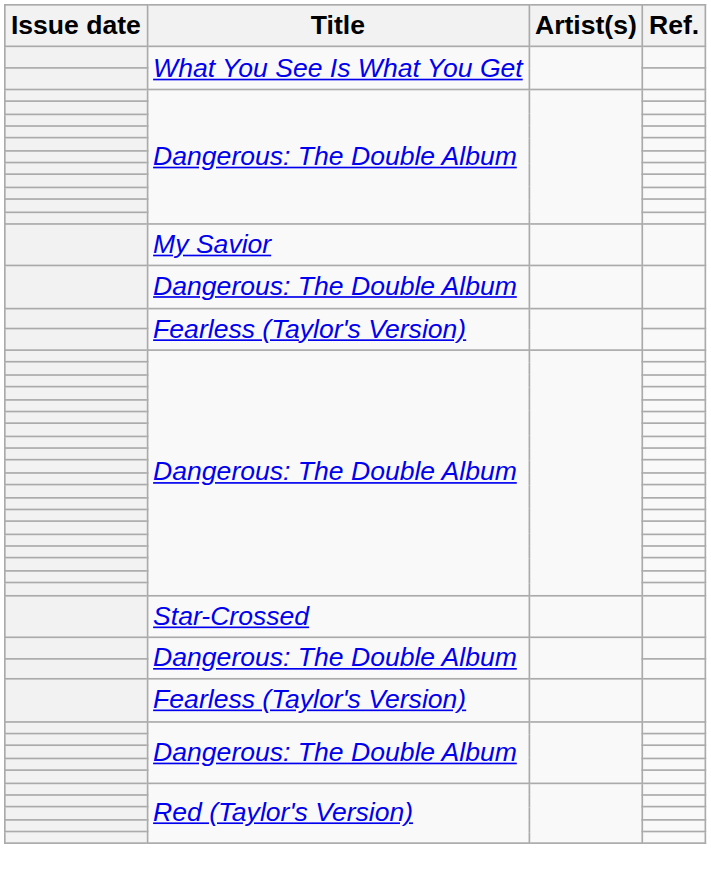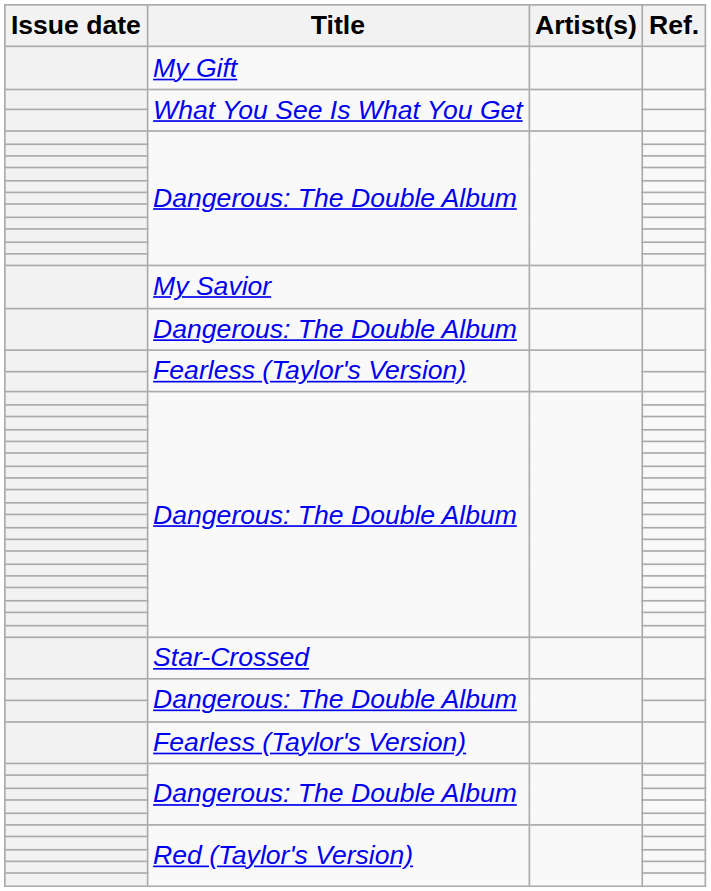 <table class="wikitable sortable plainrowheaders">
 <tr>
 <th scope=col>Issue date</th>
 <th scope=col>Title</th>
 <th scope=col>Artist(s)</th>
 <th scope=col class=unsortable>Ref.</th>
+</tr>
+<tr>
+<th scope=row></th>
+<td><em><a href='#'>My Gift</a></em></td>
+<td></td>
+<td align=center></td>
 </tr>
 <tr>
 <th scope=row></th>
 <td rowspan="2"><em><a href='#'>What You See Is What You Get</a></em></td>
 <td rowspan="2"></td>
 <td align=center></td>
 </tr>
 <tr>
 <th scope=row></th>
 <td align=center></td>
 </tr>
 <tr>
 <th scope=row></th>
 <td rowspan="11"><em><a href='#'>Dangerous: The Double Album</a></em></td>
 <td rowspan="11"></td>
 <td align=center></td>
 </tr>
 <tr>
 <th scope=row></th>
 <td align=center></td>
 </tr>
 <tr>
 <th scope=row></th>
 <td align=center></td>
 </tr>
 <tr>
 <th scope=row></th>
 <td align=center></td>
 </tr>
 <tr>
 <th scope=row></th>
 <td align=center></td>
 </tr>
 <tr>
 <th scope=row></th>
 <td align=center></td>
 </tr>
 <tr>
 <th scope=row></th>
 <td align=center></td>
 </tr>
 <tr>
 <th scope=row></th>
 <td align=center></td>
 </tr>
 <tr>
 <th scope=row></th>
 <td align=center></td>
 </tr>
 <tr>
 <th scope=row></th>
 <td align=center></td>
 </tr>
 <tr>
 <th scope=row></th>
 <td align=center></td>
 </tr>
 <tr>
 <th scope=row></th>
 <td><em><a href='#'>My Savior</a></em></td>
 <td></td>
 <td align=center></td>
 </tr>
 <tr>
 <th scope=row></th>
 <td><em><a href='#'>Dangerous: The Double Album</a></em></td>
 <td></td>
 <td align=center></td>
 </tr>
 <tr>
 <th scope=row></th>
 <td rowspan="2"><em><a href='#'>Fearless (Taylor's Version)</a></em></td>
 <td rowspan="2"></td>
 <td align=center></td>
 </tr>
 <tr>
 <th scope=row></th>
 <td align=center></td>
 </tr>
 <tr>
 <th scope=row></th>
 <td rowspan=20><em><a href='#'>Dangerous: The Double Album</a></em></td>
 <td rowspan=20></td>
 <td align=center></td>
 </tr>
 <tr>
 <th scope=row></th>
 <td align=center></td>
 </tr>
 <tr>
 <th scope=row></th>
 <td align=center></td>
 </tr>
 <tr>
 <th scope=row></th>
 <td align=center></td>
 </tr>
 <tr>
 <th scope=row></th>
 <td align=center></td>
 </tr>
 <tr>
 <th scope=row></th>
 <td align=center></td>
 </tr>
 <tr>
 <th scope=row></th>
 <td align=center></td>
 </tr>
 <tr>
 <th scope=row></th>
 <td align=center></td>
 </tr>
 <tr>
 <th scope=row></th>
 <td align=center></td>
 </tr>
 <tr>
 <th scope=row></th>
 <td align=center></td>
 </tr>
 <tr>
 <th scope=row></th>
 <td align=center></td>
 </tr>
 <tr>
 <th scope=row></th>
 <td align=center></td>
 </tr>
 <tr>
 <th scope=row></th>
 <td align=center></td>
 </tr>
 <tr>
 <th scope=row></th>
 <td align=center></td>
 </tr>
 <tr>
 <th scope=row></th>
 <td align=center></td>
 </tr>
 <tr>
 <th scope=row></th>
 <td align=center></td>
 </tr>
 <tr>
 <th scope=row></th>
 <td align=center></td>
 </tr>
 <tr>
 <th scope=row></th>
 <td align=center></td>
 </tr>
 <tr>
 <th scope=row></th>
 <td align=center></td>
 </tr>
 <tr>
 <th scope=row></th>
 <td align=center></td>
 </tr>
 <tr>
 <th scope=row></th>
 <td><em><a href='#'>Star-Crossed</a></em></td>
 <td></td>
 <td align=center></td>
 </tr>
 <tr>
 <th scope=row></th>
 <td rowspan=2><em><a href='#'>Dangerous: The Double Album</a></em></td>
 <td rowspan=2></td>
 <td align=center></td>
 </tr>
 <tr>
 <th scope=row></th>
 <td align=center></td>
 </tr>
 <tr>
 <th scope=row></th>
 <td><em><a href='#'>Fearless (Taylor's Version)</a></em></td>
 <td></td>
 <td align=center></td>
 </tr>
 <tr>
 <th scope=row></th>
 <td rowspan=5><em><a href='#'>Dangerous: The Double Album</a></em></td>
 <td rowspan=5></td>
 <td align=center></td>
 </tr>
 <tr>
 <th scope=row></th>
 <td align=center></td>
 </tr>
 <tr>
 <th scope=row></th>
 <td align=center></td>
 </tr>
 <tr>
 <th scope=row></th>
 <td align=center></td>
 </tr>
 <tr>
 <th scope=row></th>
 <td align=center></td>
 </tr>
 <tr>
 <th scope=row></th>
 <td rowspan=5><em><a href='#'>Red (Taylor's Version)</a></em></td>
 <td rowspan=5></td>
 <td align=center></td>
 </tr>
 <tr>
 <th scope=row></th>
 <td align=center></td>
 </tr>
 <tr>
 <th scope=row></th>
 <td align=center></td>
 </tr>
 <tr>
 <th scope=row></th>
 <td align=center></td>
 </tr>
 <tr>
 <th scope=row></th>
 <td align=center></td>
 </tr>
 </table>
